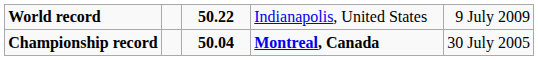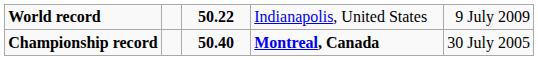 <table class="wikitable">
 <tr>
 <td><strong>World record</strong></td>
 <td style="padding-right:1em"></td>
 <td style="text-align:center;padding-left:1em; padding-right:1em;"><strong>50.22</strong></td>
 <td style="padding-right:1em"><a href='#'>Indianapolis</a>,  United States</td>
 <td align=right>9 July 2009</td>
 </tr>
 <tr>
 <td><strong>Championship record</strong></td>
 <td style="padding-right:1em"></td>
-<td style="text-align:center;padding-left:1em; padding-right:1em;"><strong>50.04</strong></td>
+<td style="text-align:center;padding-left:1em; padding-right:1em;"><strong>50.40</strong></td>
 <td style="padding-right:1em"><strong><a href='#'>Montreal</a>,  Canada</strong></td>
 <td align=right>30 July 2005</td>
 </tr>
 </table>
